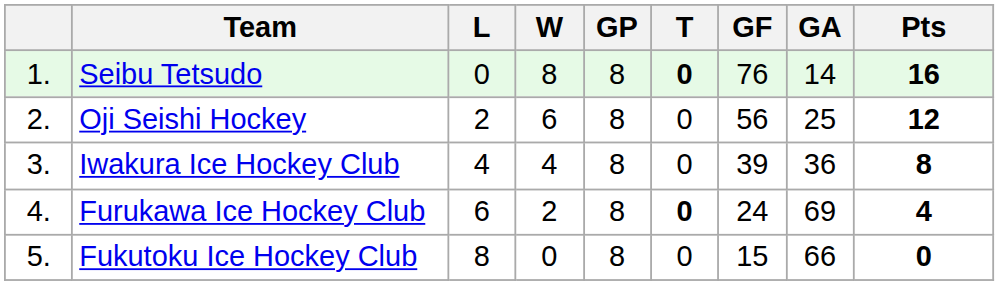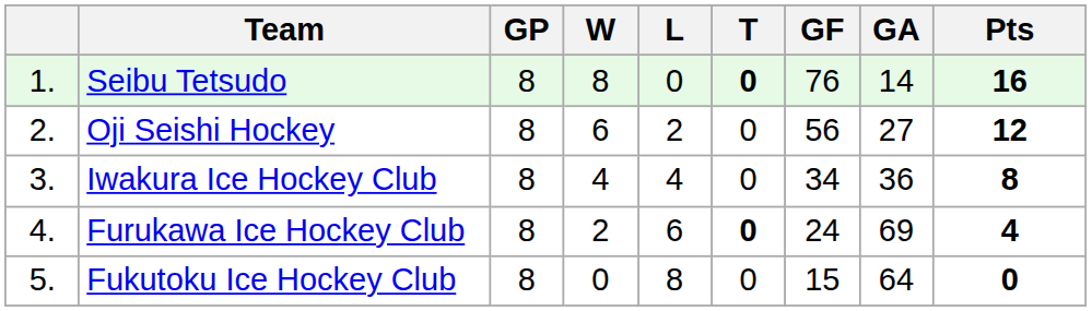 <table class="wikitable">
 <tr>
 <th width="30"></th>
 <th width="200">Team</th>
+<th width="30">GP</th>
+<th width="30">W</th>
 <th width="30">L</th>
-<th width="30">W</th>
-<th width="30">GP</th>
 <th width="30">T</th>
 <th width="30">GF</th>
 <th width="30">GA</th>
 <th width="70">Pts</th>
 </tr>
 <tr bgcolor="#e6fae6" align="center">
 <td>1.</td>
 <td align="left"><a href='#'>Seibu Tetsudo</a></td>
-<td>0</td>
 <td>8</td>
 <td>8</td>
+<td>0</td>
 <td><strong>0</strong></td>
 <td>76</td>
 <td>14</td>
 <td><strong>16</strong></td>
 </tr>
 <tr bgcolor="#FFFFFF" align="center">
 <td>2.</td>
 <td align="left"><a href='#'>Oji Seishi Hockey</a></td>
+<td>8</td>
+<td>6</td>
 <td>2</td>
-<td>6</td>
-<td>8</td>
 <td>0</td>
 <td>56</td>
-<td>25</td>
+<td>27</td>
 <td><strong>12</strong></td>
 </tr>
 <tr bgcolor="#FFFFFF" align="center">
 <td>3.</td>
 <td align="left"><a href='#'>Iwakura Ice Hockey Club</a></td>
+<td>8</td>
 <td>4</td>
 <td>4</td>
-<td>8</td>
 <td>0</td>
-<td>39</td>
+<td>34</td>
 <td>36</td>
 <td><strong>8</strong></td>
 </tr>
 <tr bgcolor="#FFFFFF" align="center">
 <td>4.</td>
 <td align="left"><a href='#'>Furukawa Ice Hockey Club</a></td>
+<td>8</td>
+<td>2</td>
 <td>6</td>
-<td>2</td>
-<td>8</td>
 <td><strong>0</strong></td>
 <td>24</td>
 <td>69</td>
 <td><strong>4</strong></td>
 </tr>
 <tr bgcolor="#FFFFFF" align="center">
 <td>5.</td>
 <td align="left"><a href='#'>Fukutoku Ice Hockey Club</a></td>
 <td>8</td>
 <td>0</td>
 <td>8</td>
 <td>0</td>
 <td>15</td>
-<td>66</td>
+<td>64</td>
 <td><strong>0</strong></td>
 </tr>
 </table>
